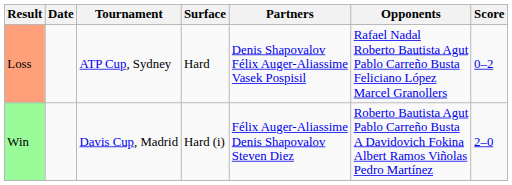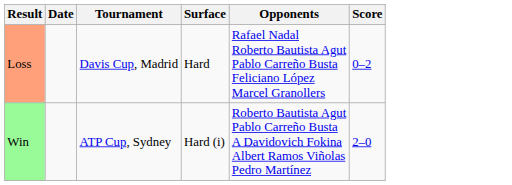 <table class="sortable wikitable">
 <tr>
 <th>Result</th>
 <th>Date</th>
 <th>Tournament</th>
 <th>Surface</th>
-<th>Partners</th>
 <th>Opponents</th>
 <th class=unsortable>Score</th>
 </tr>
 <tr>
 <td bgcolor=FFA07A>Loss</td>
 <td><a href='#'></a></td>
-<td><a href='#'>ATP Cup</a>, Sydney</td>
+<td><a href='#'>Davis Cup</a>, Madrid</td>
 <td>Hard</td>
-<td> <a href='#'>Denis Shapovalov</a> <br>  <a href='#'>Félix Auger-Aliassime</a> <br>  <a href='#'>Vasek Pospisil</a></td>
 <td> <a href='#'>Rafael Nadal</a> <br>  <a href='#'>Roberto Bautista Agut</a> <br>  <a href='#'>Pablo Carreño Busta</a> <br>  <a href='#'>Feliciano López</a> <br>  <a href='#'>Marcel Granollers</a></td>
 <td><a href='#'>0–2</a></td>
 </tr>
 <tr>
 <td bgcolor=98FB98>Win</td>
 <td><a href='#'></a></td>
-<td><a href='#'>Davis Cup</a>, Madrid</td>
+<td><a href='#'>ATP Cup</a>, Sydney</td>
 <td>Hard (i)</td>
-<td> <a href='#'>Félix Auger-Aliassime</a><br>  <a href='#'>Denis Shapovalov</a><br>  <a href='#'>Steven Diez</a></td>
 <td> <a href='#'>Roberto Bautista Agut</a><br>  <a href='#'>Pablo Carreño Busta</a><br>  <a href='#'>A Davidovich Fokina</a><br>  <a href='#'>Albert Ramos Viñolas</a><br>  <a href='#'>Pedro Martínez</a></td>
 <td><a href='#'>2–0</a></td>
 </tr>
 </table>
